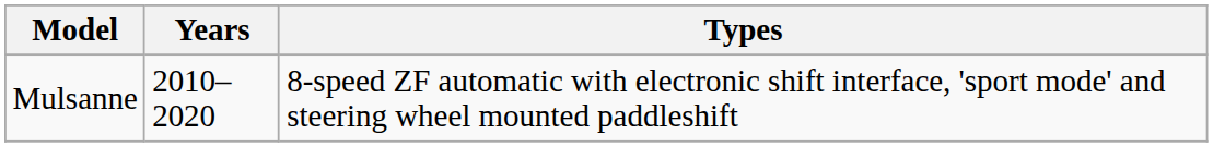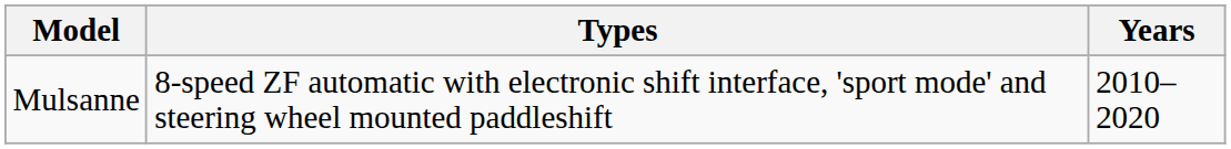 <table class="wikitable sortable collapsible">
 <tr>
 <th>Model</th>
+<th>Types</th>
 <th>Years</th>
-<th>Types</th>
 </tr>
 <tr>
 <td>Mulsanne</td>
+<td>8-speed ZF automatic with electronic shift interface, 'sport mode' and steering wheel mounted paddleshift</td>
 <td>2010–2020</td>
-<td>8-speed ZF automatic with electronic shift interface, 'sport mode' and steering wheel mounted paddleshift</td>
 </tr>
 </table>
